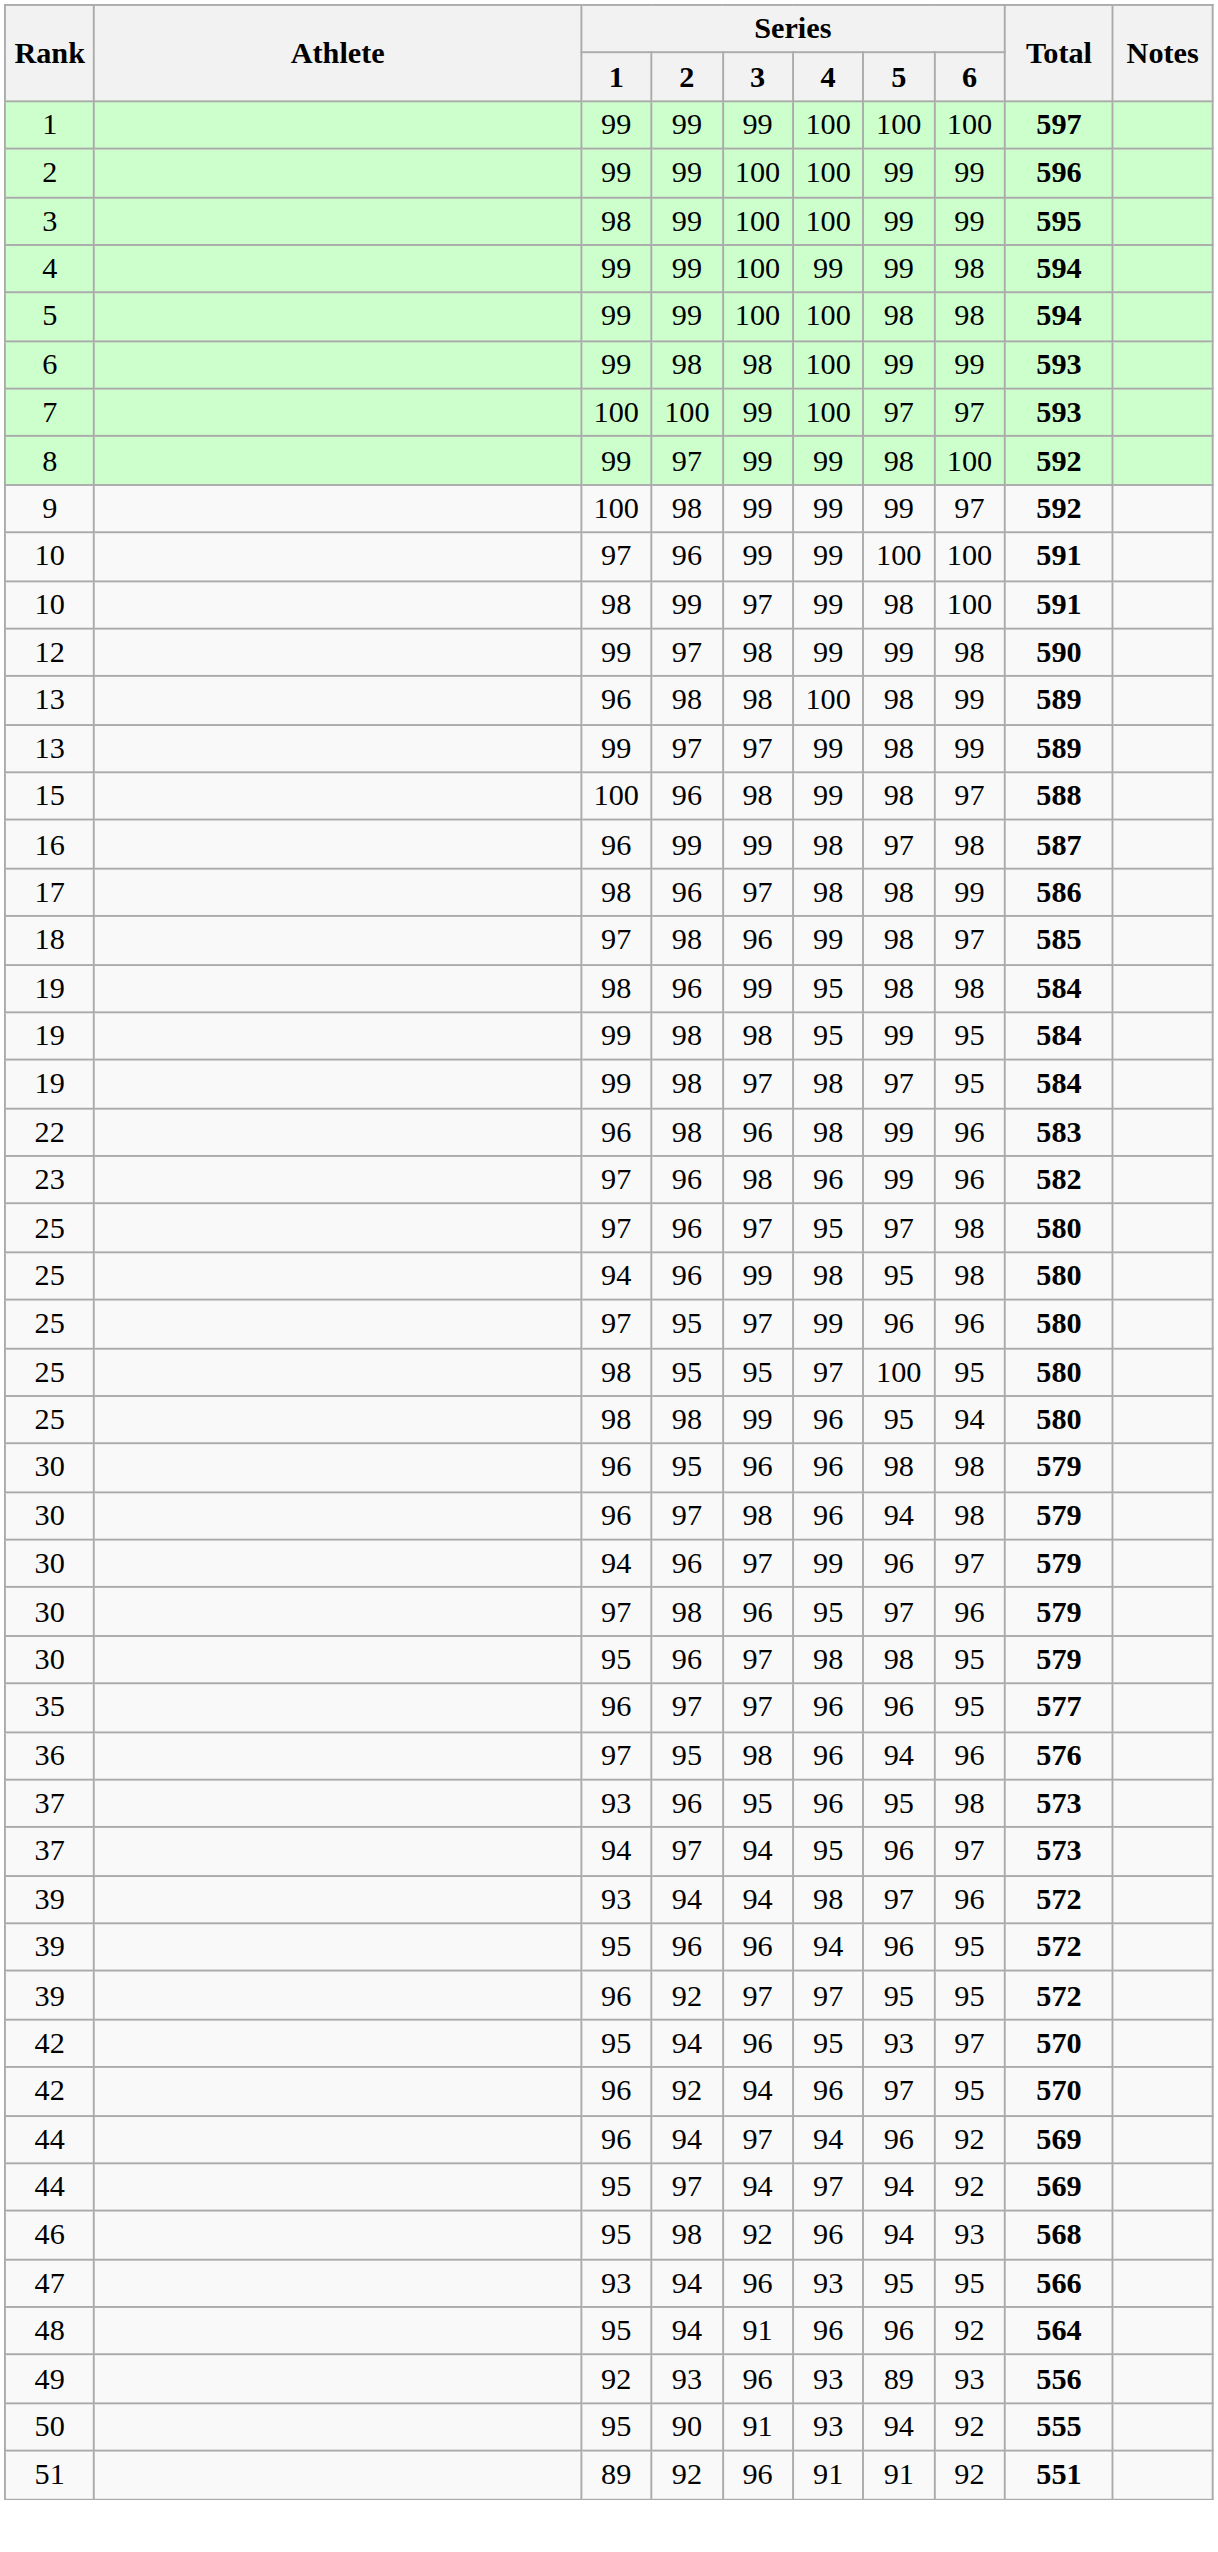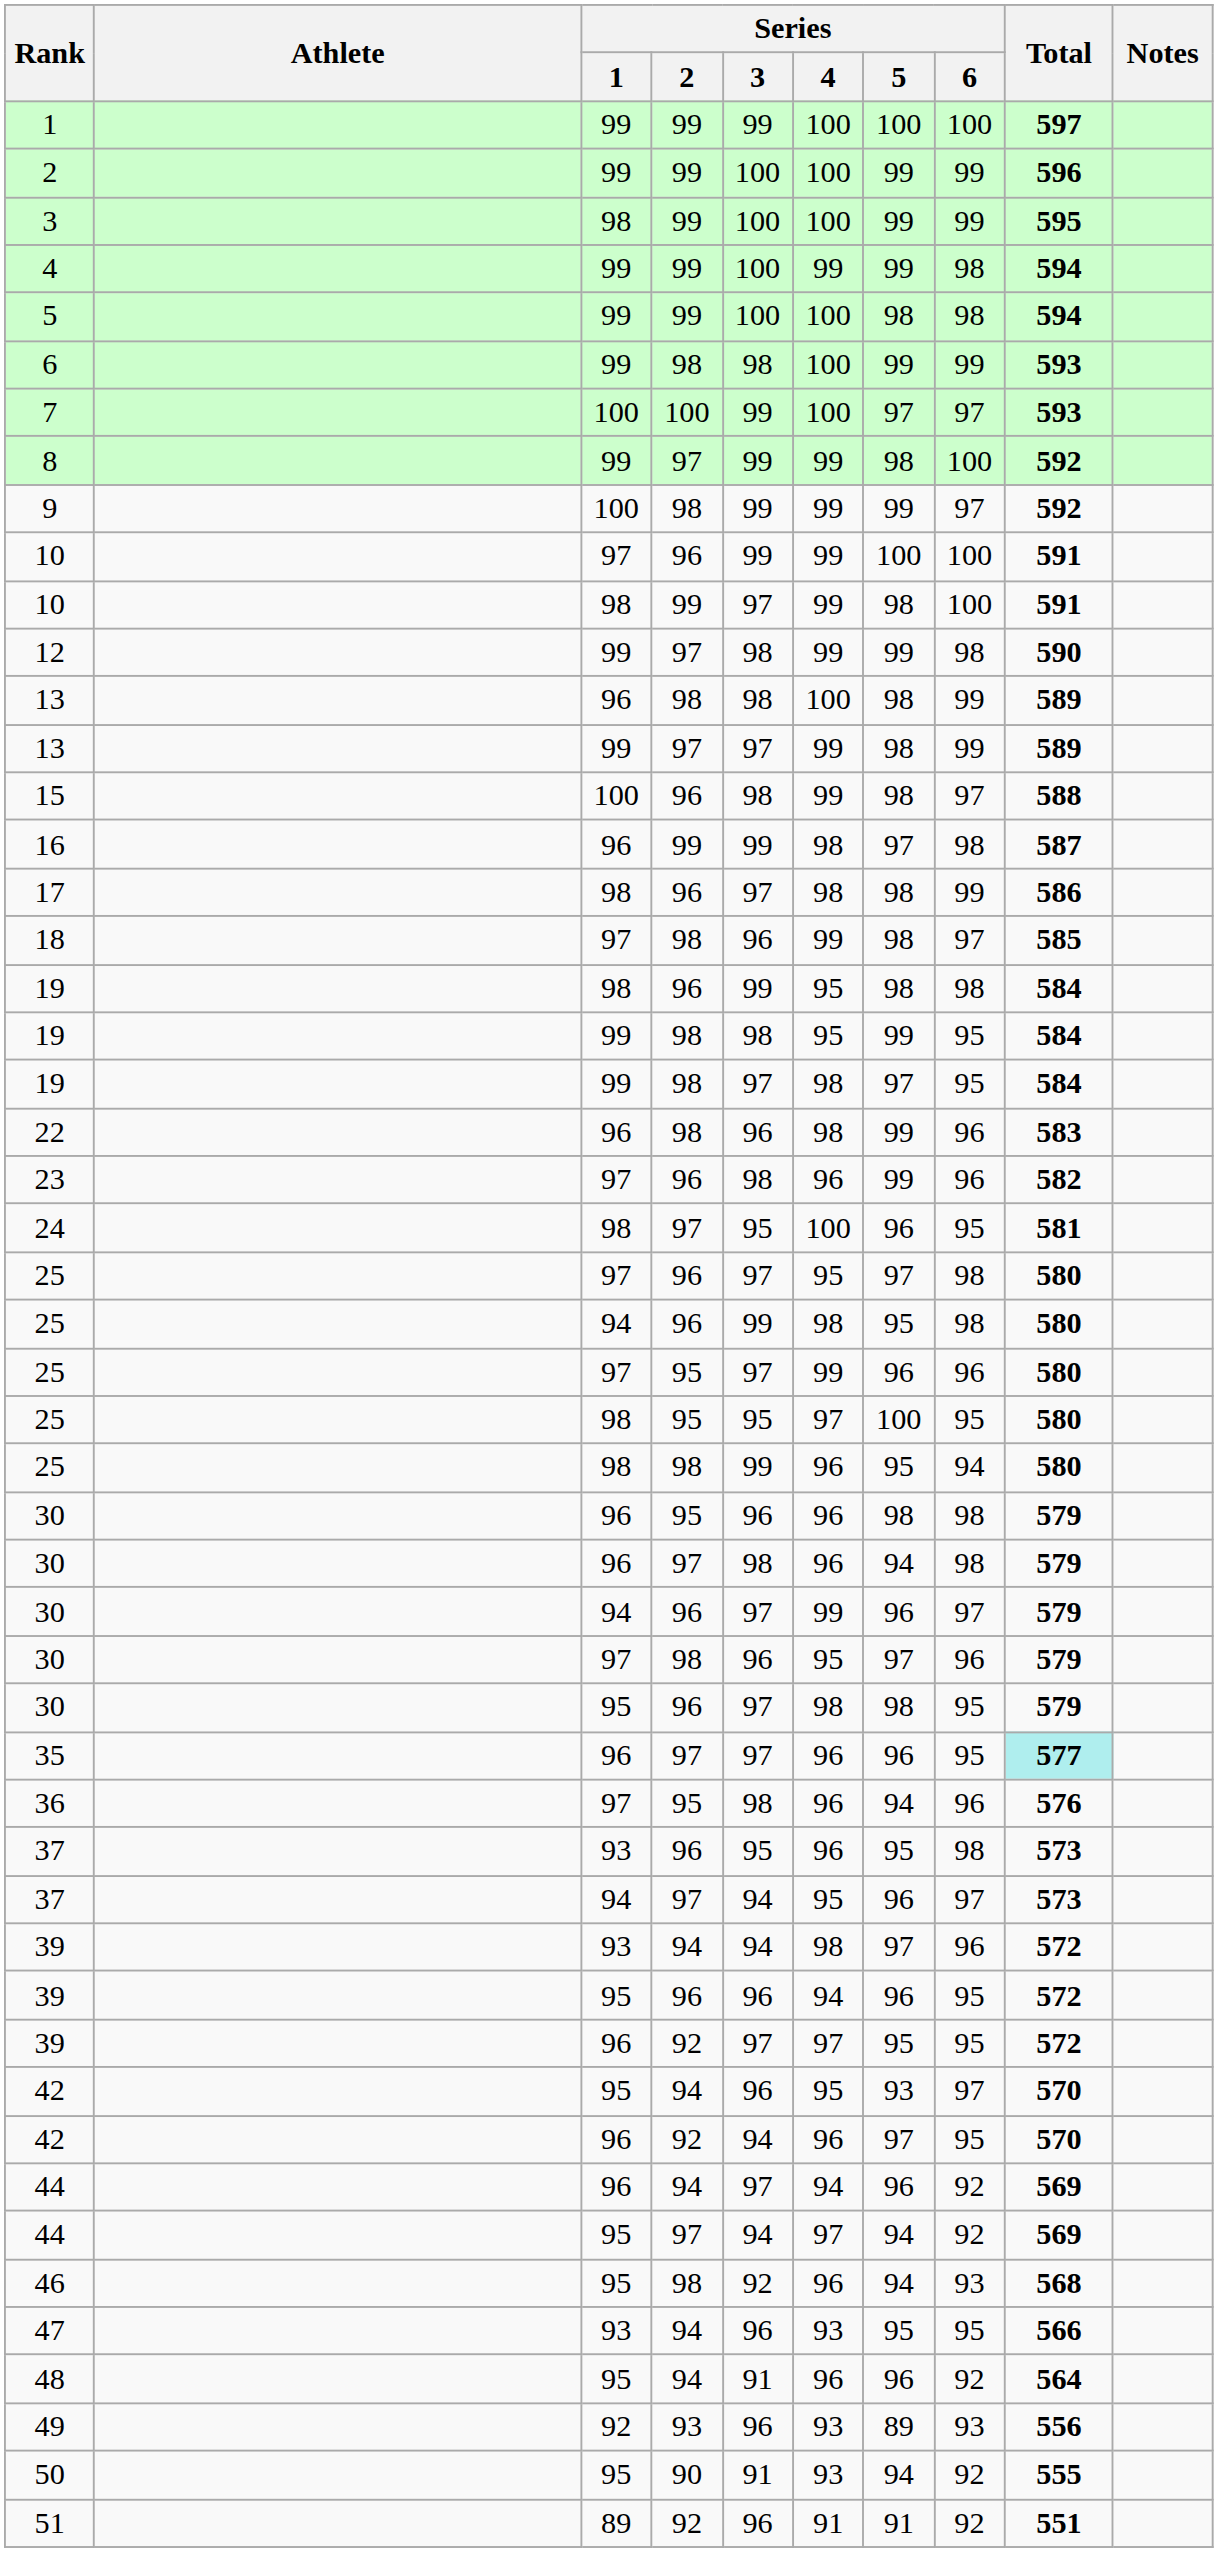 <table class="wikitable" style="text-align:center">
 <tr>
 <th rowspan=2 width=40>Rank</th>
 <th rowspan=2 width=250>Athlete</th>
 <th colspan=6>Series</th>
 <th rowspan=2 width=50>Total</th>
 <th rowspan=2 width=45>Notes</th>
 </tr>
 <tr>
 <th width=30>1</th>
 <th width=30>2</th>
 <th width=30>3</th>
 <th width=30>4</th>
 <th width=30>5</th>
 <th width=30>6</th>
 </tr>
 <tr bgcolor=ccffcc>
 <td>1</td>
 <td align=left></td>
 <td>99</td>
 <td>99</td>
 <td>99</td>
 <td>100</td>
 <td>100</td>
 <td>100</td>
 <td><strong>597</strong></td>
 <td></td>
 </tr>
 <tr bgcolor=ccffcc>
 <td>2</td>
 <td align=left></td>
 <td>99</td>
 <td>99</td>
 <td>100</td>
 <td>100</td>
 <td>99</td>
 <td>99</td>
 <td><strong>596</strong></td>
 <td></td>
 </tr>
 <tr bgcolor=ccffcc>
 <td>3</td>
 <td align=left></td>
 <td>98</td>
 <td>99</td>
 <td>100</td>
 <td>100</td>
 <td>99</td>
 <td>99</td>
 <td><strong>595</strong></td>
 <td></td>
 </tr>
 <tr bgcolor=ccffcc>
 <td>4</td>
 <td align=left></td>
 <td>99</td>
 <td>99</td>
 <td>100</td>
 <td>99</td>
 <td>99</td>
 <td>98</td>
 <td><strong>594</strong></td>
 <td></td>
 </tr>
 <tr bgcolor=ccffcc>
 <td>5</td>
 <td align=left></td>
 <td>99</td>
 <td>99</td>
 <td>100</td>
 <td>100</td>
 <td>98</td>
 <td>98</td>
 <td><strong>594</strong></td>
 <td></td>
 </tr>
 <tr bgcolor=ccffcc>
 <td>6</td>
 <td align=left></td>
 <td>99</td>
 <td>98</td>
 <td>98</td>
 <td>100</td>
 <td>99</td>
 <td>99</td>
 <td><strong>593</strong></td>
 <td></td>
 </tr>
 <tr bgcolor=ccffcc>
 <td>7</td>
 <td align=left></td>
 <td>100</td>
 <td>100</td>
 <td>99</td>
 <td>100</td>
 <td>97</td>
 <td>97</td>
 <td><strong>593</strong></td>
 <td></td>
 </tr>
 <tr bgcolor=ccffcc>
 <td>8</td>
 <td align=left></td>
 <td>99</td>
 <td>97</td>
 <td>99</td>
 <td>99</td>
 <td>98</td>
 <td>100</td>
 <td><strong>592</strong></td>
 <td></td>
 </tr>
 <tr>
 <td>9</td>
 <td align=left></td>
 <td>100</td>
 <td>98</td>
 <td>99</td>
 <td>99</td>
 <td>99</td>
 <td>97</td>
 <td><strong>592</strong></td>
 <td></td>
 </tr>
 <tr>
 <td>10</td>
 <td align=left></td>
 <td>97</td>
 <td>96</td>
 <td>99</td>
 <td>99</td>
 <td>100</td>
 <td>100</td>
 <td><strong>591</strong></td>
 <td></td>
 </tr>
 <tr>
 <td>10</td>
 <td align=left></td>
 <td>98</td>
 <td>99</td>
 <td>97</td>
 <td>99</td>
 <td>98</td>
 <td>100</td>
 <td><strong>591</strong></td>
 <td></td>
 </tr>
 <tr>
 <td>12</td>
 <td align=left></td>
 <td>99</td>
 <td>97</td>
 <td>98</td>
 <td>99</td>
 <td>99</td>
 <td>98</td>
 <td><strong>590</strong></td>
 <td></td>
 </tr>
 <tr>
 <td>13</td>
 <td align=left></td>
 <td>96</td>
 <td>98</td>
 <td>98</td>
 <td>100</td>
 <td>98</td>
 <td>99</td>
 <td><strong>589</strong></td>
 <td></td>
 </tr>
 <tr>
 <td>13</td>
 <td align=left></td>
 <td>99</td>
 <td>97</td>
 <td>97</td>
 <td>99</td>
 <td>98</td>
 <td>99</td>
 <td><strong>589</strong></td>
 <td></td>
 </tr>
 <tr>
 <td>15</td>
 <td align=left></td>
 <td>100</td>
 <td>96</td>
 <td>98</td>
 <td>99</td>
 <td>98</td>
 <td>97</td>
 <td><strong>588</strong></td>
 <td></td>
 </tr>
 <tr>
 <td>16</td>
 <td align=left></td>
 <td>96</td>
 <td>99</td>
 <td>99</td>
 <td>98</td>
 <td>97</td>
 <td>98</td>
 <td><strong>587</strong></td>
 <td></td>
 </tr>
 <tr>
 <td>17</td>
 <td align=left></td>
 <td>98</td>
 <td>96</td>
 <td>97</td>
 <td>98</td>
 <td>98</td>
 <td>99</td>
 <td><strong>586</strong></td>
 <td></td>
 </tr>
 <tr>
 <td>18</td>
 <td align=left></td>
 <td>97</td>
 <td>98</td>
 <td>96</td>
 <td>99</td>
 <td>98</td>
 <td>97</td>
 <td><strong>585</strong></td>
 <td></td>
 </tr>
 <tr>
 <td>19</td>
 <td align=left></td>
 <td>98</td>
 <td>96</td>
 <td>99</td>
 <td>95</td>
 <td>98</td>
 <td>98</td>
 <td><strong>584</strong></td>
 <td></td>
 </tr>
 <tr>
 <td>19</td>
 <td align=left></td>
 <td>99</td>
 <td>98</td>
 <td>98</td>
 <td>95</td>
 <td>99</td>
 <td>95</td>
 <td><strong>584</strong></td>
 <td></td>
 </tr>
 <tr>
 <td>19</td>
 <td align=left></td>
 <td>99</td>
 <td>98</td>
 <td>97</td>
 <td>98</td>
 <td>97</td>
 <td>95</td>
 <td><strong>584</strong></td>
 <td></td>
 </tr>
 <tr>
 <td>22</td>
 <td align=left></td>
 <td>96</td>
 <td>98</td>
 <td>96</td>
 <td>98</td>
 <td>99</td>
 <td>96</td>
 <td><strong>583</strong></td>
 <td></td>
 </tr>
 <tr>
 <td>23</td>
 <td align=left></td>
 <td>97</td>
 <td>96</td>
 <td>98</td>
 <td>96</td>
 <td>99</td>
 <td>96</td>
 <td><strong>582</strong></td>
 <td></td>
 </tr>
 <tr>
+<td>24</td>
+<td align=left></td>
+<td>98</td>
+<td>97</td>
+<td>95</td>
+<td>100</td>
+<td>96</td>
+<td>95</td>
+<td><strong>581</strong></td>
+<td></td>
+</tr>
+<tr>
 <td>25</td>
 <td align=left></td>
 <td>97</td>
 <td>96</td>
 <td>97</td>
 <td>95</td>
 <td>97</td>
 <td>98</td>
 <td><strong>580</strong></td>
 <td></td>
 </tr>
 <tr>
 <td>25</td>
 <td align=left></td>
 <td>94</td>
 <td>96</td>
 <td>99</td>
 <td>98</td>
 <td>95</td>
 <td>98</td>
 <td><strong>580</strong></td>
 <td></td>
 </tr>
 <tr>
 <td>25</td>
 <td align=left></td>
 <td>97</td>
 <td>95</td>
 <td>97</td>
 <td>99</td>
 <td>96</td>
 <td>96</td>
 <td><strong>580</strong></td>
 <td></td>
 </tr>
 <tr>
 <td>25</td>
 <td align=left></td>
 <td>98</td>
 <td>95</td>
 <td>95</td>
 <td>97</td>
 <td>100</td>
 <td>95</td>
 <td><strong>580</strong></td>
 <td></td>
 </tr>
 <tr>
 <td>25</td>
 <td align=left></td>
 <td>98</td>
 <td>98</td>
 <td>99</td>
 <td>96</td>
 <td>95</td>
 <td>94</td>
 <td><strong>580</strong></td>
 <td></td>
 </tr>
 <tr>
 <td>30</td>
 <td align=left></td>
 <td>96</td>
 <td>95</td>
 <td>96</td>
 <td>96</td>
 <td>98</td>
 <td>98</td>
 <td><strong>579</strong></td>
 <td></td>
 </tr>
 <tr>
 <td>30</td>
 <td align=left></td>
 <td>96</td>
 <td>97</td>
 <td>98</td>
 <td>96</td>
 <td>94</td>
 <td>98</td>
 <td><strong>579</strong></td>
 <td></td>
 </tr>
 <tr>
 <td>30</td>
 <td align=left></td>
 <td>94</td>
 <td>96</td>
 <td>97</td>
 <td>99</td>
 <td>96</td>
 <td>97</td>
 <td><strong>579</strong></td>
 <td></td>
 </tr>
 <tr>
 <td>30</td>
 <td align=left></td>
 <td>97</td>
 <td>98</td>
 <td>96</td>
 <td>95</td>
 <td>97</td>
 <td>96</td>
 <td><strong>579</strong></td>
 <td></td>
 </tr>
 <tr>
 <td>30</td>
 <td align=left></td>
 <td>95</td>
 <td>96</td>
 <td>97</td>
 <td>98</td>
 <td>98</td>
 <td>95</td>
 <td><strong>579</strong></td>
 <td></td>
 </tr>
 <tr>
 <td>35</td>
 <td align=left></td>
 <td>96</td>
 <td>97</td>
 <td>97</td>
 <td>96</td>
 <td>96</td>
 <td>95</td>
-<td><strong>577</strong></td>
+<td style="background: paleturquoise;"><strong>577</strong></td>
 <td></td>
 </tr>
 <tr>
 <td>36</td>
 <td align=left></td>
 <td>97</td>
 <td>95</td>
 <td>98</td>
 <td>96</td>
 <td>94</td>
 <td>96</td>
 <td><strong>576</strong></td>
 <td></td>
 </tr>
 <tr>
 <td>37</td>
 <td align=left></td>
 <td>93</td>
 <td>96</td>
 <td>95</td>
 <td>96</td>
 <td>95</td>
 <td>98</td>
 <td><strong>573</strong></td>
 <td></td>
 </tr>
 <tr>
 <td>37</td>
 <td align=left></td>
 <td>94</td>
 <td>97</td>
 <td>94</td>
 <td>95</td>
 <td>96</td>
 <td>97</td>
 <td><strong>573</strong></td>
 <td></td>
 </tr>
 <tr>
 <td>39</td>
 <td align=left></td>
 <td>93</td>
 <td>94</td>
 <td>94</td>
 <td>98</td>
 <td>97</td>
 <td>96</td>
 <td><strong>572</strong></td>
 <td></td>
 </tr>
 <tr>
 <td>39</td>
 <td align=left></td>
 <td>95</td>
 <td>96</td>
 <td>96</td>
 <td>94</td>
 <td>96</td>
 <td>95</td>
 <td><strong>572</strong></td>
 <td></td>
 </tr>
 <tr>
 <td>39</td>
 <td align=left></td>
 <td>96</td>
 <td>92</td>
 <td>97</td>
 <td>97</td>
 <td>95</td>
 <td>95</td>
 <td><strong>572</strong></td>
 <td></td>
 </tr>
 <tr>
 <td>42</td>
 <td align=left></td>
 <td>95</td>
 <td>94</td>
 <td>96</td>
 <td>95</td>
 <td>93</td>
 <td>97</td>
 <td><strong>570</strong></td>
 <td></td>
 </tr>
 <tr>
 <td>42</td>
 <td align=left></td>
 <td>96</td>
 <td>92</td>
 <td>94</td>
 <td>96</td>
 <td>97</td>
 <td>95</td>
 <td><strong>570</strong></td>
 <td></td>
 </tr>
 <tr>
 <td>44</td>
 <td align=left></td>
 <td>96</td>
 <td>94</td>
 <td>97</td>
 <td>94</td>
 <td>96</td>
 <td>92</td>
 <td><strong>569</strong></td>
 <td></td>
 </tr>
 <tr>
 <td>44</td>
 <td align=left></td>
 <td>95</td>
 <td>97</td>
 <td>94</td>
 <td>97</td>
 <td>94</td>
 <td>92</td>
 <td><strong>569</strong></td>
 <td></td>
 </tr>
 <tr>
 <td>46</td>
 <td align=left></td>
 <td>95</td>
 <td>98</td>
 <td>92</td>
 <td>96</td>
 <td>94</td>
 <td>93</td>
 <td><strong>568</strong></td>
 <td></td>
 </tr>
 <tr>
 <td>47</td>
 <td align=left></td>
 <td>93</td>
 <td>94</td>
 <td>96</td>
 <td>93</td>
 <td>95</td>
 <td>95</td>
 <td><strong>566</strong></td>
 <td></td>
 </tr>
 <tr>
 <td>48</td>
 <td align=left></td>
 <td>95</td>
 <td>94</td>
 <td>91</td>
 <td>96</td>
 <td>96</td>
 <td>92</td>
 <td><strong>564</strong></td>
 <td></td>
 </tr>
 <tr>
 <td>49</td>
 <td align=left></td>
 <td>92</td>
 <td>93</td>
 <td>96</td>
 <td>93</td>
 <td>89</td>
 <td>93</td>
 <td><strong>556</strong></td>
 <td></td>
 </tr>
 <tr>
 <td>50</td>
 <td align=left></td>
 <td>95</td>
 <td>90</td>
 <td>91</td>
 <td>93</td>
 <td>94</td>
 <td>92</td>
 <td><strong>555</strong></td>
 <td></td>
 </tr>
 <tr>
 <td>51</td>
 <td align=left></td>
 <td>89</td>
 <td>92</td>
 <td>96</td>
 <td>91</td>
 <td>91</td>
 <td>92</td>
 <td><strong>551</strong></td>
 <td></td>
 </tr>
 </table>
